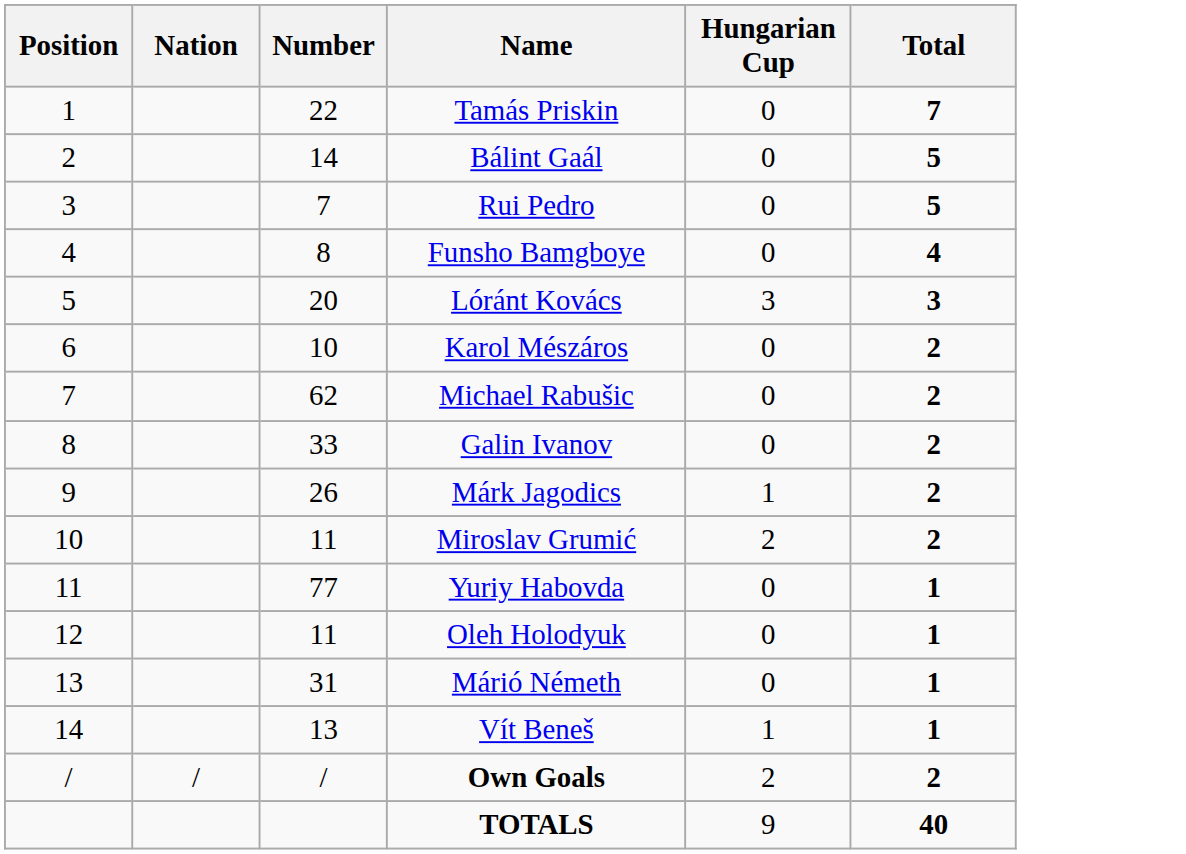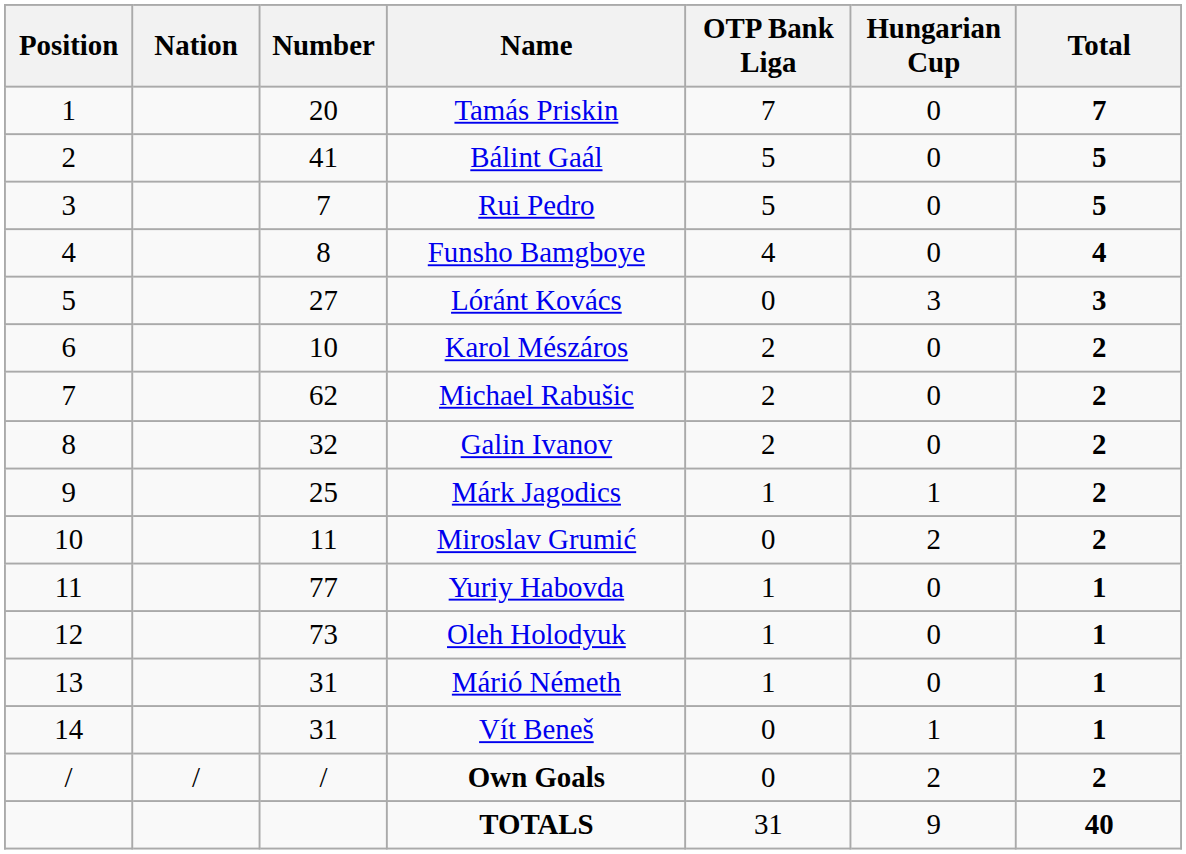 <table class="wikitable" style="font-size: 95%; text-align: center;">
 <tr>
 <th width=60>Position</th>
 <th width=60>Nation</th>
 <th width=60>Number</th>
 <th width=150>Name</th>
+<th width=80>OTP Bank Liga</th>
 <th width=80>Hungarian Cup</th>
 <th width=80>Total</th>
 </tr>
 <tr>
 <td>1</td>
 <td></td>
-<td>22</td>
+<td>20</td>
 <td><a href='#'>Tamás Priskin</a></td>
+<td>7</td>
 <td>0</td>
 <td><strong>7</strong></td>
 </tr>
 <tr>
 <td>2</td>
 <td></td>
-<td>14</td>
+<td>41</td>
 <td><a href='#'>Bálint Gaál</a></td>
+<td>5</td>
 <td>0</td>
 <td><strong>5</strong></td>
 </tr>
 <tr>
 <td>3</td>
 <td></td>
 <td>7</td>
 <td><a href='#'>Rui Pedro</a></td>
+<td>5</td>
 <td>0</td>
 <td><strong>5</strong></td>
 </tr>
 <tr>
 <td>4</td>
 <td></td>
 <td>8</td>
 <td><a href='#'>Funsho Bamgboye</a></td>
+<td>4</td>
 <td>0</td>
 <td><strong>4</strong></td>
 </tr>
 <tr>
 <td>5</td>
 <td></td>
-<td>20</td>
+<td>27</td>
 <td><a href='#'>Lóránt Kovács</a></td>
+<td>0</td>
 <td>3</td>
 <td><strong>3</strong></td>
 </tr>
 <tr>
 <td>6</td>
 <td></td>
 <td>10</td>
 <td><a href='#'>Karol Mészáros</a></td>
+<td>2</td>
 <td>0</td>
 <td><strong>2</strong></td>
 </tr>
 <tr>
 <td>7</td>
 <td></td>
 <td>62</td>
 <td><a href='#'>Michael Rabušic</a></td>
+<td>2</td>
 <td>0</td>
 <td><strong>2</strong></td>
 </tr>
 <tr>
 <td>8</td>
 <td></td>
-<td>33</td>
+<td>32</td>
 <td><a href='#'>Galin Ivanov</a></td>
+<td>2</td>
 <td>0</td>
 <td><strong>2</strong></td>
 </tr>
 <tr>
 <td>9</td>
 <td></td>
-<td>26</td>
+<td>25</td>
 <td><a href='#'>Márk Jagodics</a></td>
+<td>1</td>
 <td>1</td>
 <td><strong>2</strong></td>
 </tr>
 <tr>
 <td>10</td>
 <td></td>
 <td>11</td>
 <td><a href='#'>Miroslav Grumić</a></td>
+<td>0</td>
 <td>2</td>
 <td><strong>2</strong></td>
 </tr>
 <tr>
 <td>11</td>
 <td></td>
 <td>77</td>
 <td><a href='#'>Yuriy Habovda</a></td>
+<td>1</td>
 <td>0</td>
 <td><strong>1</strong></td>
 </tr>
 <tr>
 <td>12</td>
 <td></td>
-<td>11</td>
+<td>73</td>
 <td><a href='#'>Oleh Holodyuk</a></td>
+<td>1</td>
 <td>0</td>
 <td><strong>1</strong></td>
 </tr>
 <tr>
 <td>13</td>
 <td></td>
 <td>31</td>
 <td><a href='#'>Márió Németh</a></td>
+<td>1</td>
 <td>0</td>
 <td><strong>1</strong></td>
 </tr>
 <tr>
 <td>14</td>
 <td></td>
-<td>13</td>
+<td>31</td>
 <td><a href='#'>Vít Beneš</a></td>
+<td>0</td>
 <td>1</td>
 <td><strong>1</strong></td>
 </tr>
 <tr>
 <td>/</td>
 <td>/</td>
 <td>/</td>
 <td><strong>Own Goals</strong></td>
+<td>0</td>
 <td>2</td>
 <td><strong>2</strong></td>
 </tr>
 <tr>
 <td></td>
 <td></td>
 <td></td>
 <td><strong>TOTALS</strong></td>
+<td>31</td>
 <td>9</td>
 <td><strong>40</strong></td>
 </tr>
 </table>
